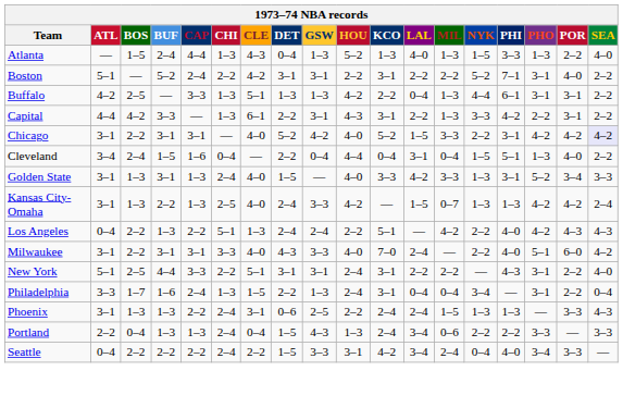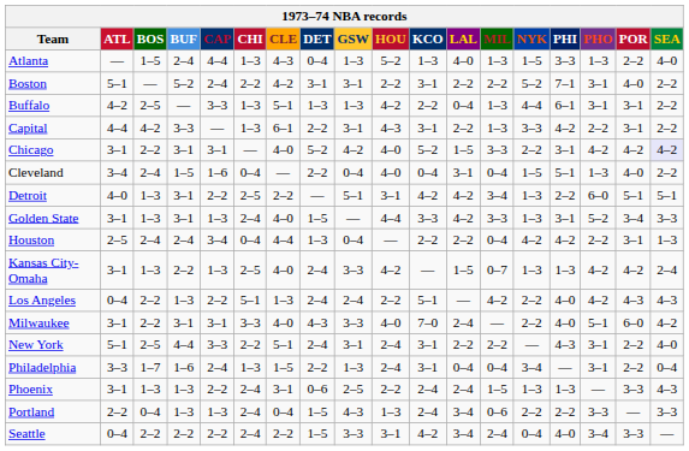 <table class="wikitable" style="font-size:95%; text-align:center;">
 <tr>
 <th colspan=18>1973–74 NBA records</th>
 </tr>
 <tr>
 <th width=100>Team</th>
 <th style="background:#C90F2E;color:#FFFFFF;width=35">ATL</th>
 <th style="background:#006400;color:#FFFFFF;width=35">BOS</th>
 <th style="background:#428FDF;color:#FFFFFF;width=35">BUF</th>
 <th style="background:#012F6D;color:#BA0C2F;width=35">CAP</th>
 <th style="background:#BA0C2F;color:#FFFFFF;width=35">CHI</th>
 <th style="background:#FFA402;color:#77222F;width=35">CLE</th>
 <th style="background:#012F6B;color:#FFFFFF;width=35">DET</th>
 <th style="background:#FFC62C;color:#012F6B;width=35">GSW</th>
 <th style="background:#BA0C2F;color:#FEC72E;width=35">HOU</th>
 <th style="background:#012F6B;color:#FFFFFF;width=35">KCO</th>
 <th style="background:#800080;color:#FFD700;width=35">LAL</th>
 <th style="background:#006400;color:#B22222;width=35">MIL</th>
 <th style="background:#003EA4;color:#E35208;width=35">NYK</th>
 <th style="background:#012268;color:#FFFFFF;width=35">PHI</th>
 <th style="background:#702F8B;color:#FA4417;width=35">PHO</th>
 <th style="background:#BA0C2F;color:#FFFFFF;width=35">POR</th>
 <th style="background:#00843D;color:#FFCD01;width=35">SEA</th>
 </tr>
 <tr>
 <td style="text-align:left;"><a href='#'>Atlanta</a></td>
 <td>—</td>
 <td>1–5</td>
 <td>2–4</td>
 <td>4–4</td>
 <td>1–3</td>
 <td>4–3</td>
 <td>0–4</td>
 <td>1–3</td>
 <td>5–2</td>
 <td>1–3</td>
 <td>4–0</td>
 <td>1–3</td>
 <td>1–5</td>
 <td>3–3</td>
 <td>1–3</td>
 <td>2–2</td>
 <td>4–0</td>
 </tr>
 <tr>
 <td style="text-align:left;"><a href='#'>Boston</a></td>
 <td>5–1</td>
 <td>—</td>
 <td>5–2</td>
 <td>2–4</td>
 <td>2–2</td>
 <td>4–2</td>
 <td>3–1</td>
 <td>3–1</td>
 <td>2–2</td>
 <td>3–1</td>
 <td>2–2</td>
 <td>2–2</td>
 <td>5–2</td>
 <td>7–1</td>
 <td>3–1</td>
 <td>4–0</td>
 <td>2–2</td>
 </tr>
 <tr>
 <td style="text-align:left;"><a href='#'>Buffalo</a></td>
 <td>4–2</td>
 <td>2–5</td>
 <td>—</td>
 <td>3–3</td>
 <td>1–3</td>
 <td>5–1</td>
 <td>1–3</td>
 <td>1–3</td>
 <td>4–2</td>
 <td>2–2</td>
 <td>0–4</td>
 <td>1–3</td>
 <td>4–4</td>
 <td>6–1</td>
 <td>3–1</td>
 <td>3–1</td>
 <td>2–2</td>
 </tr>
 <tr>
 <td style="text-align:left;"><a href='#'>Capital</a></td>
 <td>4–4</td>
 <td>4–2</td>
 <td>3–3</td>
 <td>—</td>
 <td>1–3</td>
 <td>6–1</td>
 <td>2–2</td>
 <td>3–1</td>
 <td>4–3</td>
 <td>3–1</td>
 <td>2–2</td>
 <td>1–3</td>
 <td>3–3</td>
 <td>4–2</td>
 <td>2–2</td>
 <td>3–1</td>
 <td>2–2</td>
 </tr>
 <tr>
 <td style="text-align:left;"><a href='#'>Chicago</a></td>
 <td>3–1</td>
 <td>2–2</td>
 <td>3–1</td>
 <td>3–1</td>
 <td>—</td>
 <td>4–0</td>
 <td>5–2</td>
 <td>4–2</td>
 <td>4–0</td>
 <td>5–2</td>
 <td>1–5</td>
 <td>3–3</td>
 <td>2–2</td>
 <td>3–1</td>
 <td>4–2</td>
 <td>4–2</td>
 <td style="background: lavender;">4–2</td>
 </tr>
 <tr>
 <td style="text-align:left;">Cleveland</td>
 <td>3–4</td>
 <td>2–4</td>
 <td>1–5</td>
 <td>1–6</td>
 <td>0–4</td>
 <td>—</td>
 <td>2–2</td>
 <td>0–4</td>
-<td>4–4</td>
+<td>4–0</td>
 <td>0–4</td>
 <td>3–1</td>
 <td>0–4</td>
 <td>1–5</td>
 <td>5–1</td>
 <td>1–3</td>
 <td>4–0</td>
 <td>2–2</td>
+</tr>
+<tr>
+<td style="text-align:left;"><a href='#'>Detroit</a></td>
+<td>4–0</td>
+<td>1–3</td>
+<td>3–1</td>
+<td>2–2</td>
+<td>2–5</td>
+<td>2–2</td>
+<td>—</td>
+<td>5–1</td>
+<td>3–1</td>
+<td>4–2</td>
+<td>4–2</td>
+<td>3–4</td>
+<td>1–3</td>
+<td>2–2</td>
+<td>6–0</td>
+<td>5–1</td>
+<td>5–1</td>
 </tr>
 <tr>
 <td style="text-align:left;"><a href='#'>Golden State</a></td>
 <td>3–1</td>
 <td>1–3</td>
 <td>3–1</td>
 <td>1–3</td>
 <td>2–4</td>
 <td>4–0</td>
 <td>1–5</td>
 <td>—</td>
-<td>4–0</td>
+<td>4–4</td>
 <td>3–3</td>
 <td>4–2</td>
 <td>3–3</td>
 <td>1–3</td>
 <td>3–1</td>
 <td>5–2</td>
 <td>3–4</td>
 <td>3–3</td>
+</tr>
+<tr>
+<td style="text-align:left;"><a href='#'>Houston</a></td>
+<td>2–5</td>
+<td>2–4</td>
+<td>2–4</td>
+<td>3–4</td>
+<td>0–4</td>
+<td>4–4</td>
+<td>1–3</td>
+<td>0–4</td>
+<td>—</td>
+<td>2–2</td>
+<td>2–2</td>
+<td>0–4</td>
+<td>4–2</td>
+<td>4–2</td>
+<td>2–2</td>
+<td>3–1</td>
+<td>1–3</td>
 </tr>
 <tr>
 <td style="text-align:left;"><a href='#'>Kansas City-Omaha</a></td>
 <td>3–1</td>
 <td>1–3</td>
 <td>2–2</td>
 <td>1–3</td>
 <td>2–5</td>
 <td>4–0</td>
 <td>2–4</td>
 <td>3–3</td>
 <td>4–2</td>
 <td>—</td>
 <td>1–5</td>
 <td>0–7</td>
 <td>1–3</td>
 <td>1–3</td>
 <td>4–2</td>
 <td>4–2</td>
 <td>2–4</td>
 </tr>
 <tr>
 <td style="text-align:left;"><a href='#'>Los Angeles</a></td>
 <td>0–4</td>
 <td>2–2</td>
 <td>1–3</td>
 <td>2–2</td>
 <td>5–1</td>
 <td>1–3</td>
 <td>2–4</td>
 <td>2–4</td>
 <td>2–2</td>
 <td>5–1</td>
 <td>—</td>
 <td>4–2</td>
 <td>2–2</td>
 <td>4–0</td>
 <td>4–2</td>
 <td>4–3</td>
 <td>4–3</td>
 </tr>
 <tr>
 <td style="text-align:left;"><a href='#'>Milwaukee</a></td>
 <td>3–1</td>
 <td>2–2</td>
 <td>3–1</td>
 <td>3–1</td>
 <td>3–3</td>
 <td>4–0</td>
 <td>4–3</td>
 <td>3–3</td>
 <td>4–0</td>
 <td>7–0</td>
 <td>2–4</td>
 <td>—</td>
 <td>2–2</td>
 <td>4–0</td>
 <td>5–1</td>
 <td>6–0</td>
 <td>4–2</td>
 </tr>
 <tr>
 <td style="text-align:left;"><a href='#'>New York</a></td>
 <td>5–1</td>
 <td>2–5</td>
 <td>4–4</td>
 <td>3–3</td>
 <td>2–2</td>
 <td>5–1</td>
-<td>3–1</td>
+<td>2–4</td>
 <td>3–1</td>
 <td>2–4</td>
 <td>3–1</td>
 <td>2–2</td>
 <td>2–2</td>
 <td>—</td>
 <td>4–3</td>
 <td>3–1</td>
 <td>2–2</td>
 <td>4–0</td>
 </tr>
 <tr>
 <td style="text-align:left;"><a href='#'>Philadelphia</a></td>
 <td>3–3</td>
 <td>1–7</td>
 <td>1–6</td>
 <td>2–4</td>
 <td>1–3</td>
 <td>1–5</td>
 <td>2–2</td>
 <td>1–3</td>
 <td>2–4</td>
 <td>3–1</td>
 <td>0–4</td>
 <td>0–4</td>
 <td>3–4</td>
 <td>—</td>
 <td>3–1</td>
 <td>2–2</td>
 <td>0–4</td>
 </tr>
 <tr>
 <td style="text-align:left;"><a href='#'>Phoenix</a></td>
 <td>3–1</td>
 <td>1–3</td>
 <td>1–3</td>
 <td>2–2</td>
 <td>2–4</td>
 <td>3–1</td>
 <td>0–6</td>
 <td>2–5</td>
 <td>2–2</td>
 <td>2–4</td>
 <td>2–4</td>
 <td>1–5</td>
 <td>1–3</td>
 <td>1–3</td>
 <td>—</td>
 <td>3–3</td>
 <td>4–3</td>
 </tr>
 <tr>
 <td style="text-align:left;"><a href='#'>Portland</a></td>
 <td>2–2</td>
 <td>0–4</td>
 <td>1–3</td>
 <td>1–3</td>
 <td>2–4</td>
 <td>0–4</td>
 <td>1–5</td>
 <td>4–3</td>
 <td>1–3</td>
 <td>2–4</td>
 <td>3–4</td>
 <td>0–6</td>
 <td>2–2</td>
 <td>2–2</td>
 <td>3–3</td>
 <td>—</td>
 <td>3–3</td>
 </tr>
 <tr>
 <td style="text-align:left;"><a href='#'>Seattle</a></td>
 <td>0–4</td>
 <td>2–2</td>
 <td>2–2</td>
 <td>2–2</td>
 <td>2–4</td>
 <td>2–2</td>
 <td>1–5</td>
 <td>3–3</td>
 <td>3–1</td>
 <td>4–2</td>
 <td>3–4</td>
 <td>2–4</td>
 <td>0–4</td>
 <td>4–0</td>
 <td>3–4</td>
 <td>3–3</td>
 <td>—</td>
 </tr>
 </table>
